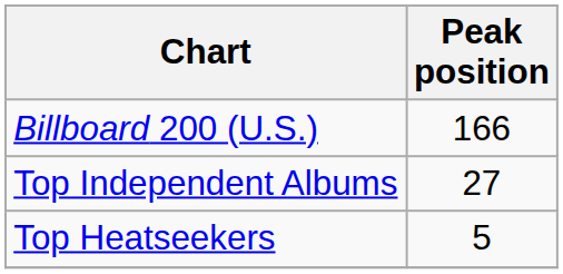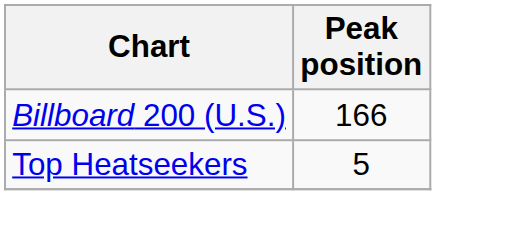 <table class="wikitable sortable">
 <tr>
 <th align="left">Chart</th>
 <th align="left">Peak<br>position</th>
 </tr>
 <tr>
 <td><a href='#'><em>Billboard</em> 200 (U.S.)</a></td>
 <td align="center">166</td>
 </tr>
 <tr>
-<td><a href='#'>Top Independent Albums</a></td>
-<td align="center">27</td>
-</tr>
-<tr>
 <td><a href='#'>Top Heatseekers</a></td>
 <td align="center">5</td>
 </tr>
 <tr>
 </tr>
 </table>
